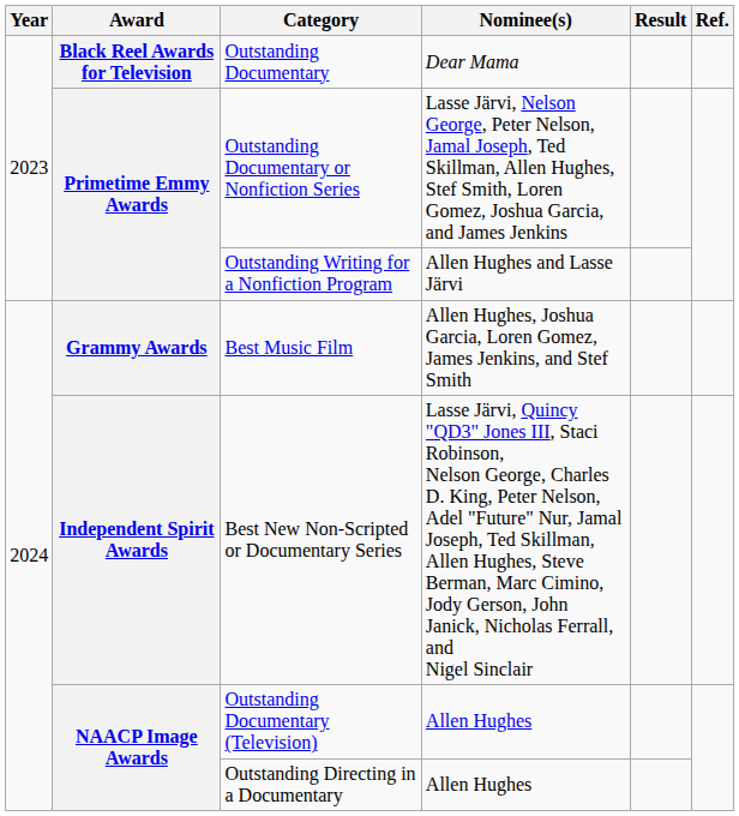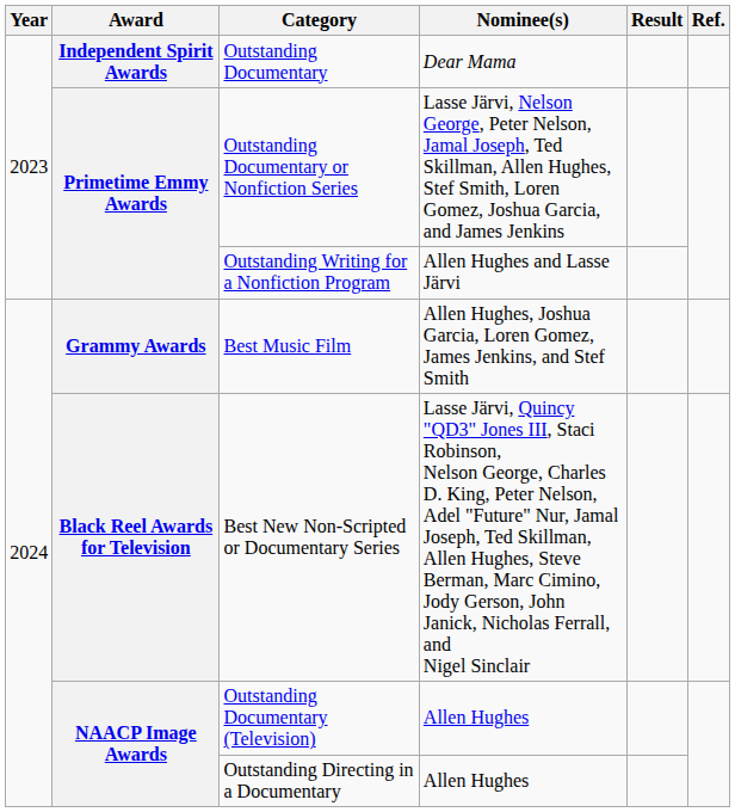 <table class="wikitable plainrowheaders">
 <tr>
 <th scope="col">Year</th>
 <th scope="col">Award</th>
 <th scope="col">Category</th>
 <th scope="col">Nominee(s)</th>
 <th scope="col">Result</th>
 <th scope="col">Ref.</th>
 </tr>
 <tr>
 <td rowspan="3">2023</td>
-<th scope="row"><a href='#'>Black Reel Awards for Television</a></th>
+<th scope="row"><a href='#'>Independent Spirit Awards</a></th>
 <td><a href='#'>Outstanding Documentary</a></td>
 <td><em>Dear Mama</em></td>
 <td></td>
 <td style="text-align:center;"> <br> </td>
 </tr>
 <tr>
 <th scope="row" rowspan="2"><a href='#'>Primetime Emmy Awards</a></th>
 <td><a href='#'>Outstanding Documentary or Nonfiction Series</a></td>
 <td>Lasse Järvi, <a href='#'>Nelson George</a>, Peter Nelson, <br> <a href='#'>Jamal Joseph</a>, Ted Skillman, Allen Hughes, <br> Stef Smith, Loren Gomez, Joshua Garcia, <br> and James Jenkins</td>
 <td></td>
 <td align="center" rowspan="2"> <br>  <br> </td>
 </tr>
 <tr>
 <td><a href='#'>Outstanding Writing for a Nonfiction Program</a></td>
 <td>Allen Hughes and Lasse Järvi <br> </td>
 <td></td>
 </tr>
 <tr>
 <td rowspan="4">2024</td>
 <th scope="row"><a href='#'>Grammy Awards</a></th>
 <td><a href='#'>Best Music Film</a></td>
 <td>Allen Hughes, Joshua Garcia, Loren Gomez, <br> James Jenkins, and Stef Smith</td>
 <td></td>
 <td align="center"></td>
 </tr>
 <tr>
-<th scope="row"><a href='#'>Independent Spirit Awards</a></th>
+<th scope="row"><a href='#'>Black Reel Awards for Television</a></th>
 <td>Best New Non-Scripted or Documentary Series</td>
 <td>Lasse Järvi, <a href='#'>Quincy "QD3" Jones III</a>, Staci Robinson, <br> Nelson George, Charles D. King, Peter Nelson, <br> Adel "Future" Nur, Jamal Joseph, Ted Skillman, <br> Allen Hughes, Steve Berman, Marc Cimino, <br> Jody Gerson, John Janick, Nicholas Ferrall, and <br> Nigel Sinclair</td>
 <td></td>
 <td style="text-align:center;"></td>
 </tr>
 <tr>
 <th scope="row" rowspan="2"><a href='#'>NAACP Image Awards</a></th>
 <td><a href='#'>Outstanding Documentary (Television)</a></td>
 <td><a href='#'>Allen Hughes</a></td>
 <td></td>
 <td align="center" rowspan="2"></td>
 </tr>
 <tr>
 <td>Outstanding Directing in a Documentary</td>
 <td>Allen Hughes</td>
 <td></td>
 </tr>
 </table>
